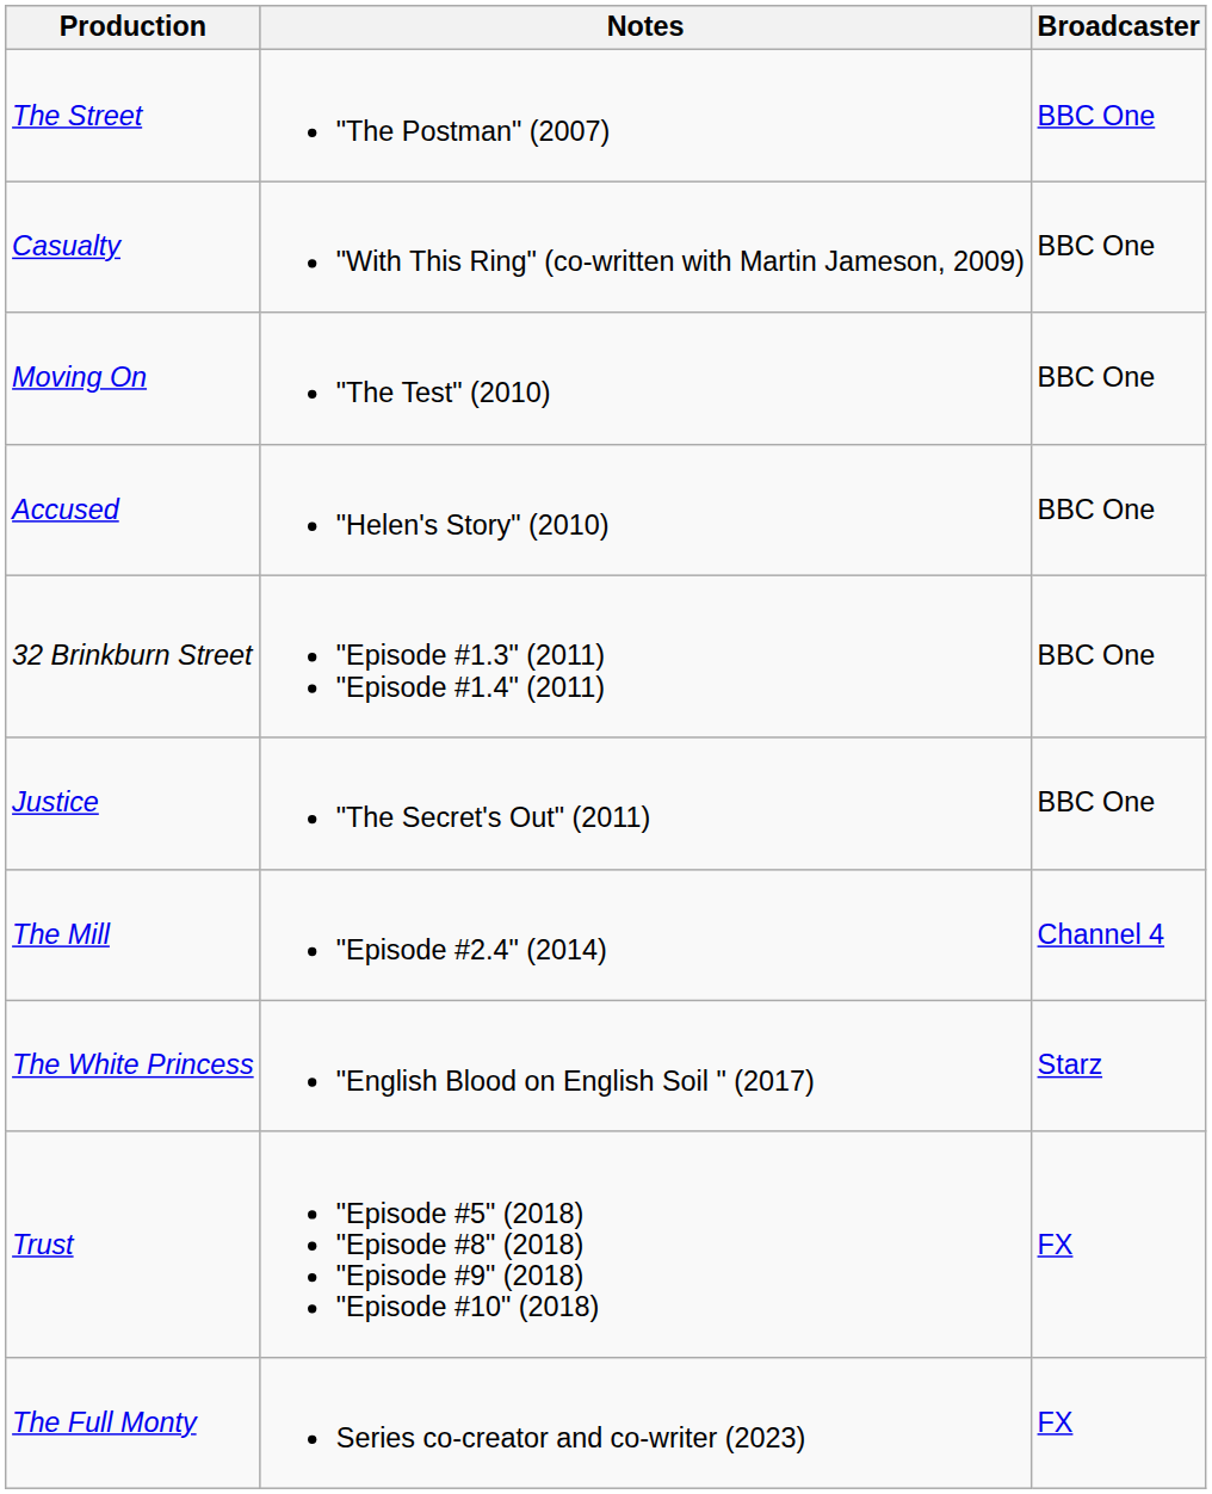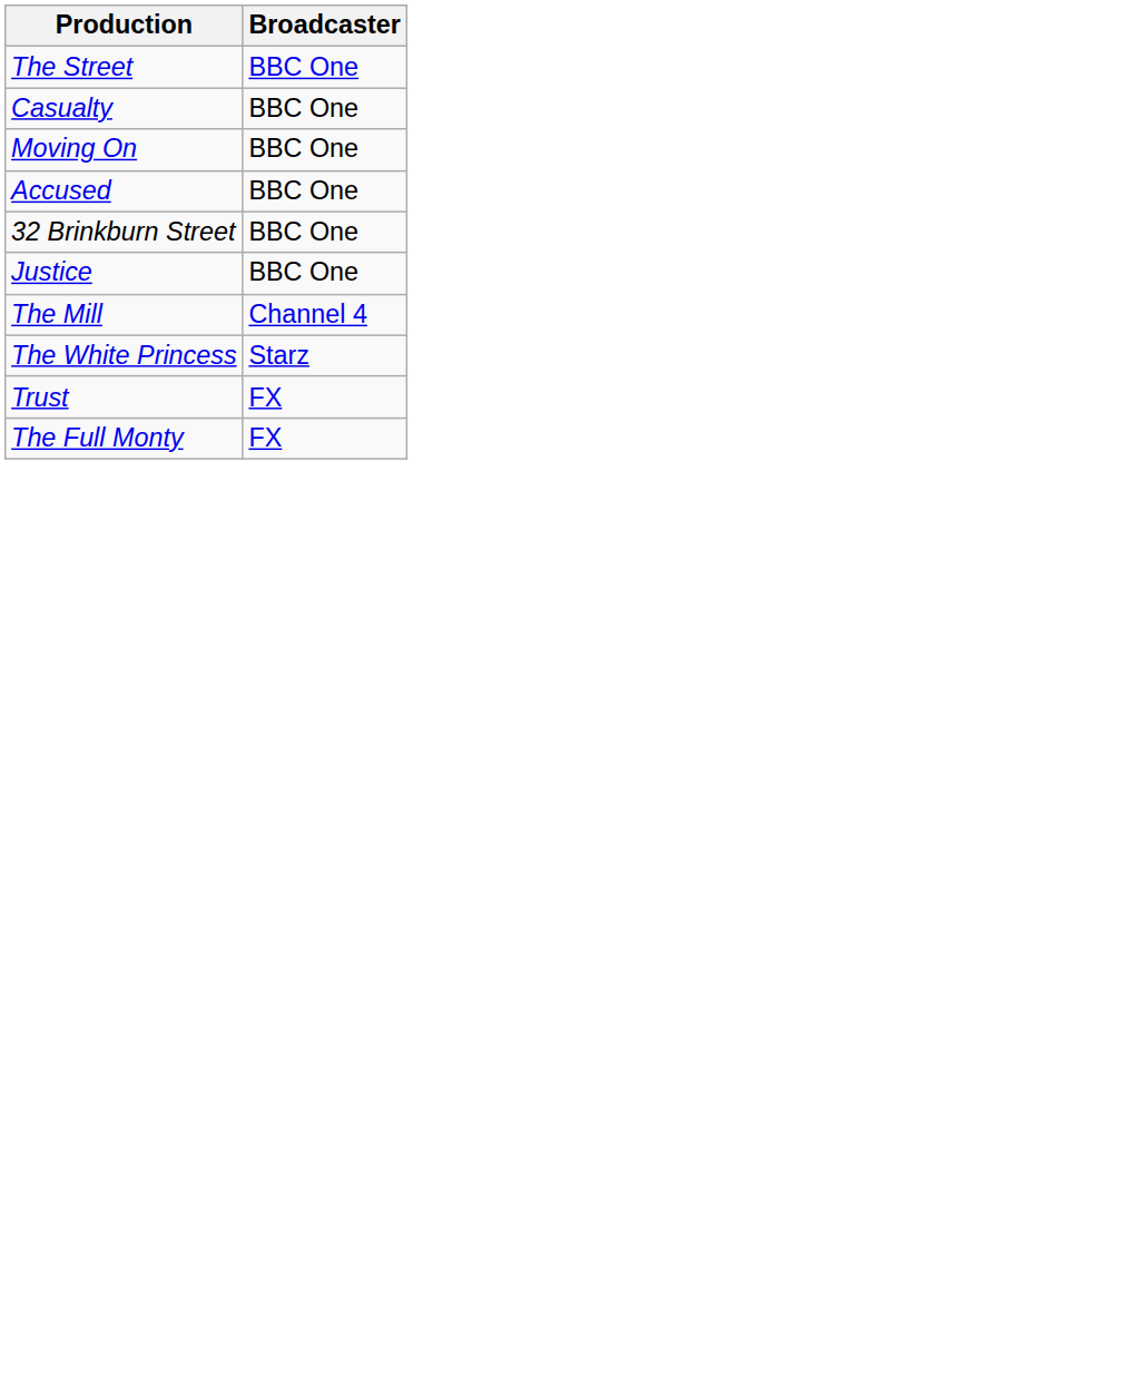 <table class="wikitable">
 <tr style="background:#ccc; text-align:center;">
 <th>Production</th>
-<th>Notes</th>
 <th>Broadcaster</th>
 </tr>
 <tr>
 <td><em><a href='#'>The Street</a></em></td>
-<td><br><ul><li>"The Postman" (2007)</li></ul></td>
 <td><a href='#'>BBC One</a></td>
 </tr>
 <tr>
 <td><em><a href='#'>Casualty</a></em></td>
-<td><br><ul><li>"With This Ring" (co-written with Martin Jameson, 2009)</li></ul></td>
 <td>BBC One</td>
 </tr>
 <tr>
 <td><em><a href='#'>Moving On</a></em></td>
-<td><br><ul><li>"The Test" (2010)</li></ul></td>
 <td>BBC One</td>
 </tr>
 <tr>
 <td><em><a href='#'>Accused</a></em></td>
-<td><br><ul><li>"Helen's Story" (2010)</li></ul></td>
 <td>BBC One</td>
 </tr>
 <tr>
 <td><em>32 Brinkburn Street</em></td>
-<td><br><ul><li>"Episode #1.3" (2011)</li><li>"Episode #1.4" (2011)</li></ul></td>
 <td>BBC One</td>
 </tr>
 <tr>
 <td><em><a href='#'>Justice</a></em></td>
-<td><br><ul><li>"The Secret's Out" (2011)</li></ul></td>
 <td>BBC One</td>
 </tr>
 <tr>
 <td><em><a href='#'>The Mill</a></em></td>
-<td><br><ul><li>"Episode #2.4" (2014)</li></ul></td>
 <td><a href='#'>Channel 4</a></td>
 </tr>
 <tr>
 <td><em><a href='#'>The White Princess</a></em></td>
-<td><br><ul><li>"English Blood on English Soil " (2017)</li></ul></td>
 <td><a href='#'>Starz</a></td>
 </tr>
 <tr>
 <td><em><a href='#'>Trust</a></em></td>
-<td><br><ul><li>"Episode #5" (2018)</li><li>"Episode #8" (2018)</li><li>"Episode #9" (2018)</li><li>"Episode #10" (2018)</li></ul></td>
 <td><a href='#'>FX</a></td>
 </tr>
 <tr>
 <td><em><a href='#'>The Full Monty</a></em></td>
-<td><br><ul><li>Series co-creator and co-writer (2023)</li></ul></td>
 <td><a href='#'>FX</a></td>
 </tr>
 </table>
